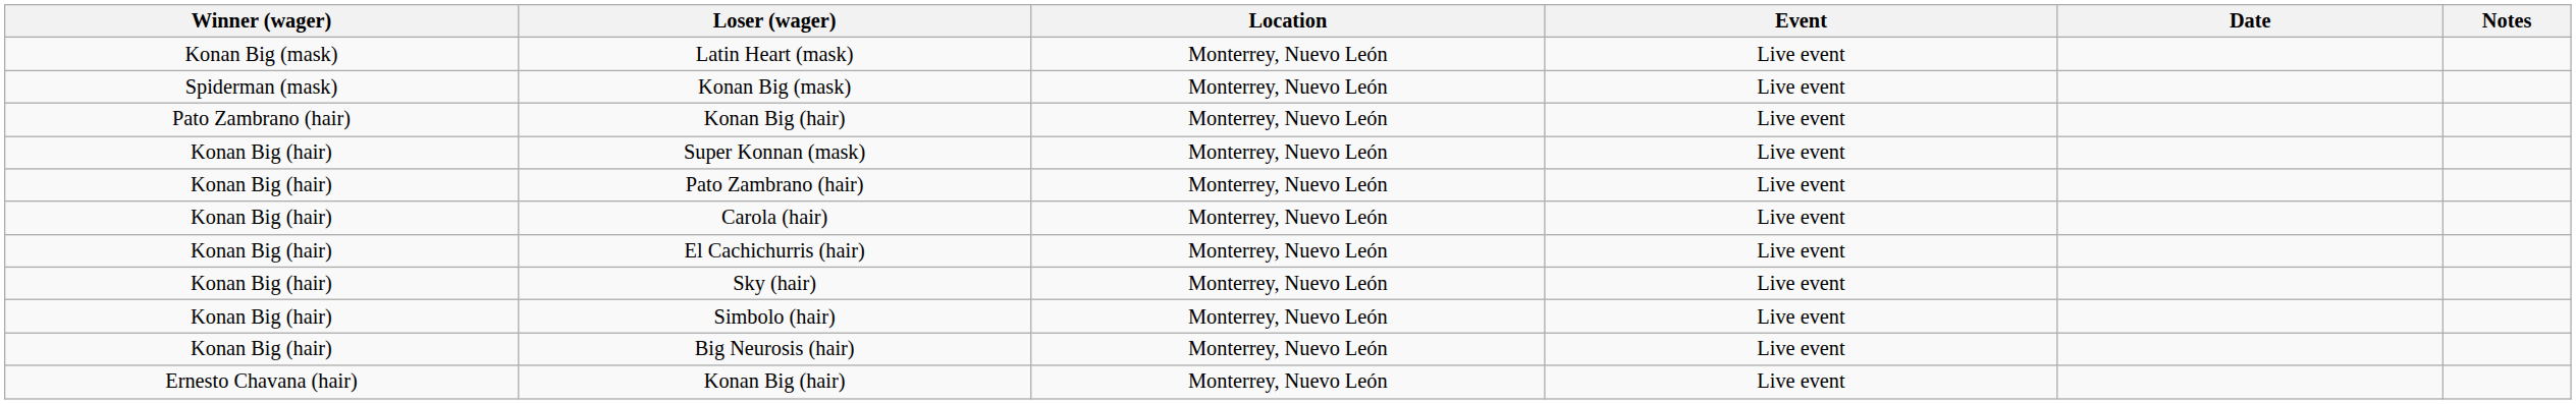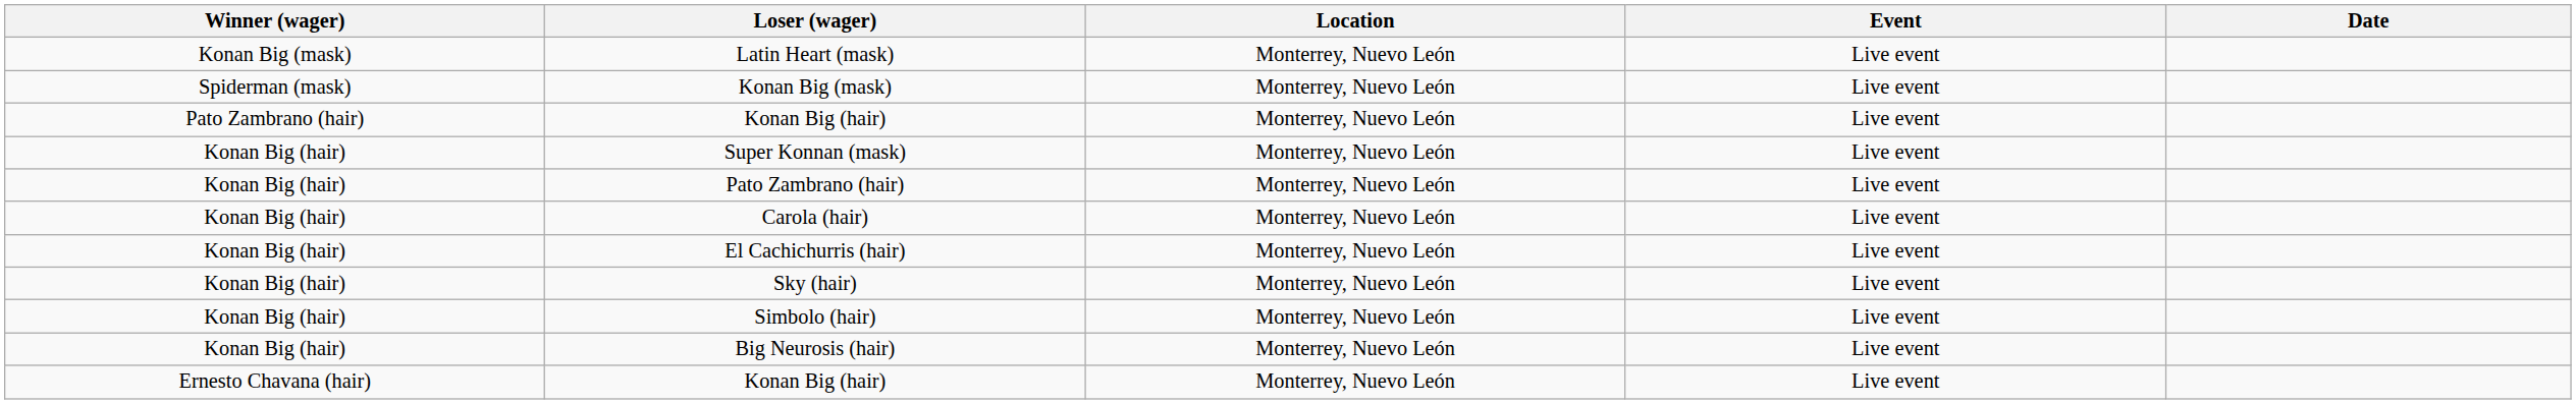 <table class="wikitable sortable" width=100%  style="text-align: center">
 <tr>
 <th width=20% scope="col">Winner (wager)</th>
 <th width=20% scope="col">Loser (wager)</th>
 <th width=20% scope="col">Location</th>
 <th width=20% scope="col">Event</th>
 <th width=15% scope="col">Date</th>
-<th class="unsortable" width=5% scope="col">Notes</th>
 </tr>
 <tr>
 <td>Konan Big (mask)</td>
 <td>Latin Heart (mask)</td>
 <td>Monterrey, Nuevo León</td>
 <td>Live event</td>
 <td></td>
-<td> </td>
 </tr>
 <tr>
 <td>Spiderman (mask)</td>
 <td>Konan Big (mask)</td>
 <td>Monterrey, Nuevo León</td>
 <td>Live event</td>
 <td></td>
-<td> </td>
 </tr>
 <tr>
 <td>Pato Zambrano (hair)</td>
 <td>Konan Big (hair)</td>
 <td>Monterrey, Nuevo León</td>
 <td>Live event</td>
-<td></td>
 <td></td>
 </tr>
 <tr>
 <td>Konan Big (hair)</td>
 <td>Super Konnan (mask)</td>
 <td>Monterrey, Nuevo León</td>
 <td>Live event</td>
 <td></td>
-<td></td>
 </tr>
 <tr>
 <td>Konan Big (hair)</td>
 <td>Pato Zambrano (hair)</td>
 <td>Monterrey, Nuevo León</td>
 <td>Live event</td>
-<td></td>
 <td></td>
 </tr>
 <tr>
 <td>Konan Big (hair)</td>
 <td>Carola (hair)</td>
 <td>Monterrey, Nuevo León</td>
 <td>Live event</td>
 <td></td>
-<td></td>
 </tr>
 <tr>
 <td>Konan Big (hair)</td>
 <td>El Cachichurris  (hair)</td>
 <td>Monterrey, Nuevo León</td>
 <td>Live event</td>
-<td></td>
 <td></td>
 </tr>
 <tr>
 <td>Konan Big (hair)</td>
 <td>Sky (hair)</td>
 <td>Monterrey, Nuevo León</td>
 <td>Live event</td>
 <td></td>
-<td></td>
 </tr>
 <tr>
 <td>Konan Big (hair)</td>
 <td>Simbolo (hair)</td>
 <td>Monterrey, Nuevo León</td>
 <td>Live event</td>
-<td></td>
 <td></td>
 </tr>
 <tr>
 <td>Konan Big (hair)</td>
 <td>Big Neurosis (hair)</td>
 <td>Monterrey, Nuevo León</td>
 <td>Live event</td>
 <td></td>
-<td></td>
 </tr>
 <tr>
 <td>Ernesto Chavana (hair)</td>
 <td>Konan Big (hair)</td>
 <td>Monterrey, Nuevo León</td>
 <td>Live event</td>
 <td></td>
-<td></td>
 </tr>
 </table>
